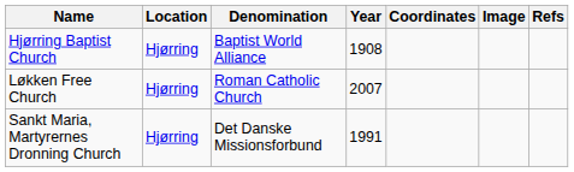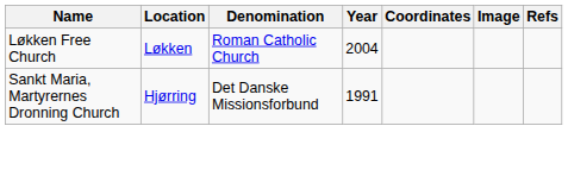 <table class="wikitable sortable">
 <tr>
 <th>Name</th>
 <th>Location</th>
 <th>Denomination</th>
 <th>Year</th>
 <th>Coordinates</th>
 <th>Image</th>
 <th>Refs</th>
 </tr>
 <tr>
-<td><a href='#'>Hjørring Baptist Church</a></td>
-<td><a href='#'>Hjørring</a></td>
-<td><a href='#'>Baptist World Alliance</a></td>
-<td>1908</td>
-<td></td>
-<td></td>
-<td></td>
-</tr>
-<tr>
 <td>Løkken Free Church</td>
-<td><a href='#'>Hjørring</a></td>
+<td><a href='#'>Løkken</a></td>
 <td><a href='#'>Roman Catholic Church</a></td>
-<td>2007</td>
+<td>2004</td>
 <td></td>
 <td></td>
 <td></td>
 </tr>
 <tr>
 <td>Sankt Maria, Martyrernes Dronning Church</td>
 <td><a href='#'>Hjørring</a></td>
 <td>Det Danske Missionsforbund</td>
 <td>1991</td>
 <td></td>
 <td></td>
 <td></td>
 </tr>
 </table>
